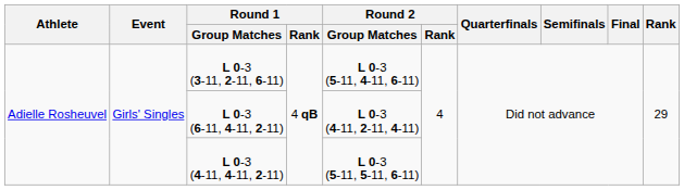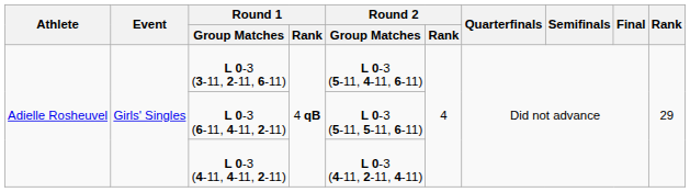 <table class="wikitable" border="1" style="font-size:90%">
 <tr>
 <th rowspan=2>Athlete</th>
 <th rowspan=2>Event</th>
 <th colspan=2>Round 1</th>
 <th colspan=2>Round 2</th>
 <th rowspan=2>Quarterfinals</th>
 <th rowspan=2>Semifinals</th>
 <th rowspan=2>Final</th>
 <th rowspan=2>Rank</th>
 </tr>
 <tr>
 <th>Group Matches</th>
 <th>Rank</th>
 <th>Group Matches</th>
 <th>Rank</th>
 </tr>
 <tr>
 <td rowspan=3><a href='#'>Adielle Rosheuvel</a></td>
 <td rowspan=3><a href='#'>Girls' Singles</a></td>
 <td align=center> <br> <strong>L</strong> <strong>0</strong>-3 <br> (<strong>3</strong>-11, <strong>2</strong>-11, <strong>6</strong>-11)</td>
 <td rowspan=3 align=center>4 <strong>qB</strong></td>
 <td align=center> <br> <strong>L</strong> <strong>0</strong>-3 <br> (<strong>5</strong>-11, <strong>4</strong>-11, <strong>6</strong>-11)</td>
 <td rowspan=3 align=center>4</td>
 <td rowspan=3 colspan=3 align=center>Did not advance</td>
 <td rowspan=3 align=center>29</td>
 </tr>
 <tr>
 <td align=center> <br> <strong>L</strong> <strong>0</strong>-3 <br> (<strong>6</strong>-11, <strong>4</strong>-11, <strong>2</strong>-11)</td>
-<td align=center> <br> <strong>L</strong> <strong>0</strong>-3 <br> (<strong>4</strong>-11, <strong>2</strong>-11, <strong>4</strong>-11)</td>
+<td align=center> <br> <strong>L</strong> <strong>0</strong>-3 <br> (<strong>5</strong>-11, <strong>5</strong>-11, <strong>6</strong>-11)</td>
 </tr>
 <tr>
 <td align=center> <br> <strong>L</strong> <strong>0</strong>-3 <br> (<strong>4</strong>-11, <strong>4</strong>-11, <strong>2</strong>-11)</td>
-<td align=center> <br> <strong>L</strong> <strong>0</strong>-3 <br> (<strong>5</strong>-11, <strong>5</strong>-11, <strong>6</strong>-11)</td>
+<td align=center> <br> <strong>L</strong> <strong>0</strong>-3 <br> (<strong>4</strong>-11, <strong>2</strong>-11, <strong>4</strong>-11)</td>
 </tr>
 </table>
